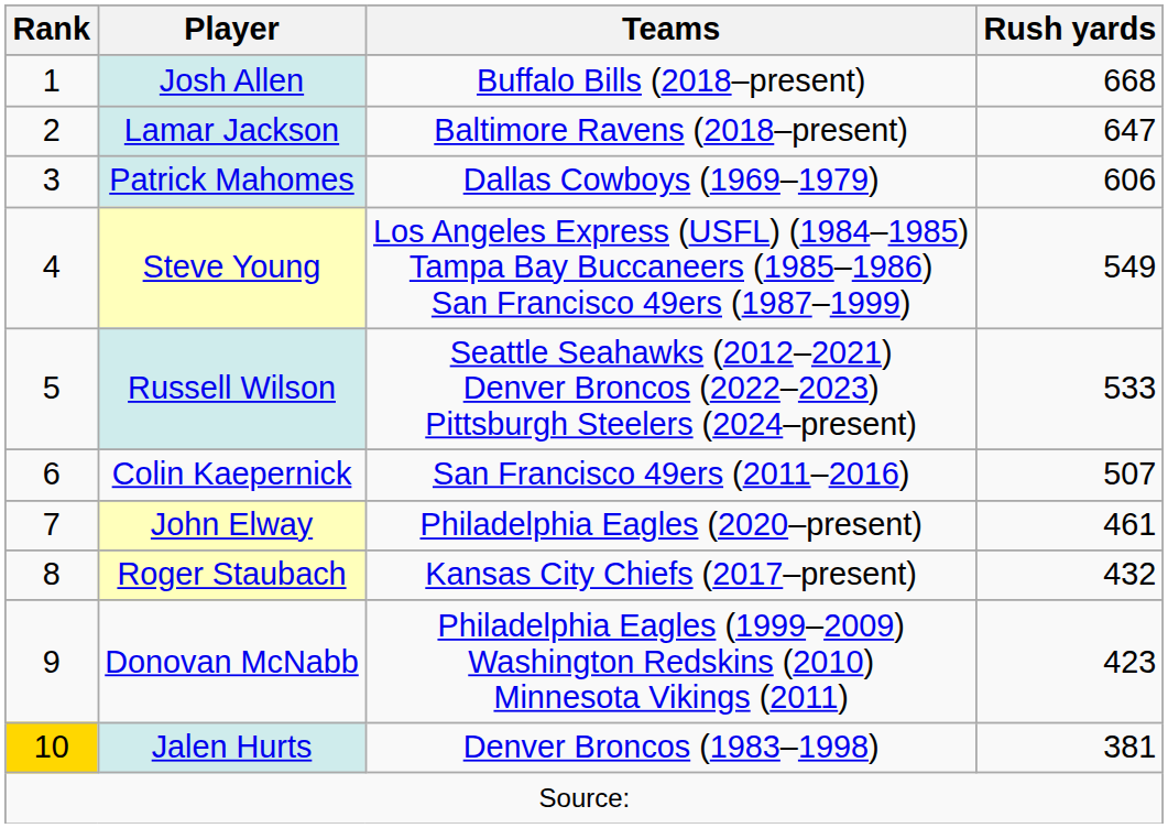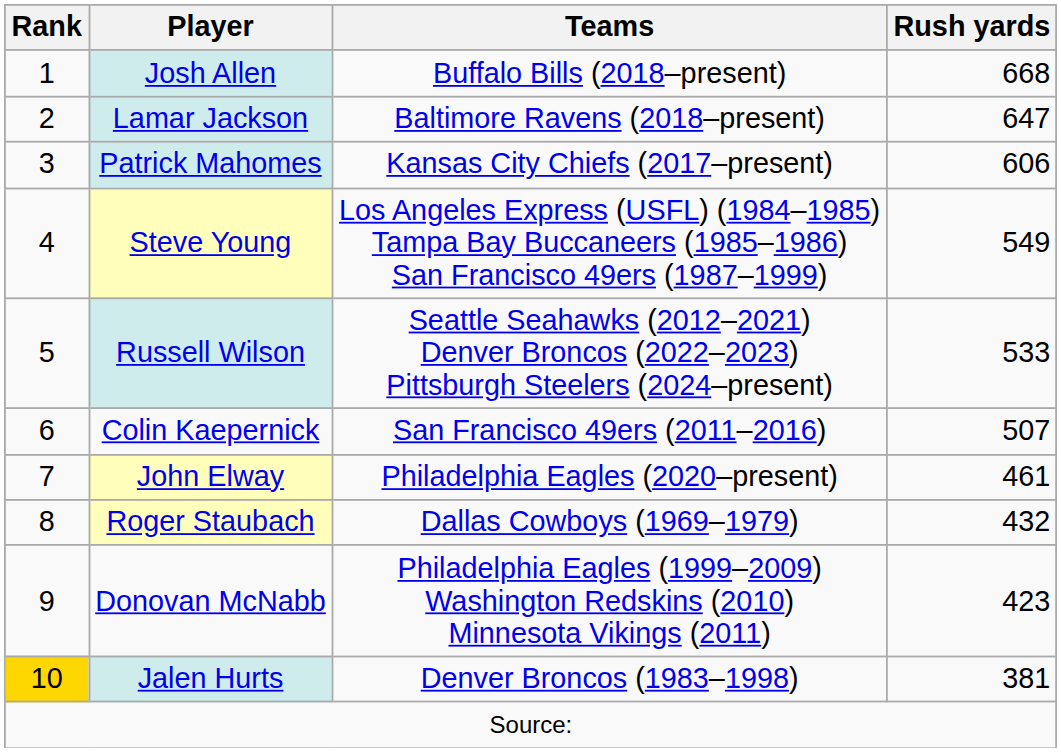 <table class="wikitable" style="text-align:center;">
 <tr style="white-space: nowrap;">
 <th>Rank</th>
 <th>Player</th>
 <th>Teams</th>
 <th>Rush yards</th>
 </tr>
 <tr>
 <td>1</td>
 <td style="text-align:center; background:#cfecec;"><a href='#'>Josh Allen</a></td>
 <td><a href='#'>Buffalo Bills</a> (<a href='#'>2018</a>–present)</td>
 <td style="text-align:right;">668</td>
 </tr>
 <tr>
 <td>2</td>
 <td style="text-align:center; background:#cfecec;"><a href='#'>Lamar Jackson</a></td>
 <td><a href='#'>Baltimore Ravens</a> (<a href='#'>2018</a>–present)</td>
 <td style="text-align:right;">647</td>
 </tr>
 <tr>
 <td>3</td>
 <td style="text-align:center; background:#cfecec;"><a href='#'>Patrick Mahomes</a></td>
-<td><a href='#'>Dallas Cowboys</a> (<a href='#'>1969</a>–<a href='#'>1979</a>)</td>
+<td><a href='#'>Kansas City Chiefs</a> (<a href='#'>2017</a>–present)</td>
 <td style="text-align:right;">606</td>
 </tr>
 <tr>
 <td>4</td>
 <td style="text-align:center; background:#ffb;"><a href='#'>Steve Young</a></td>
 <td><a href='#'>Los Angeles Express</a> (<a href='#'>USFL</a>) (<a href='#'>1984</a>–<a href='#'>1985</a>)<br><a href='#'>Tampa Bay Buccaneers</a> (<a href='#'>1985</a>–<a href='#'>1986</a>)<br><a href='#'>San Francisco 49ers</a> (<a href='#'>1987</a>–<a href='#'>1999</a>)</td>
 <td style="text-align:right;">549</td>
 </tr>
 <tr>
 <td>5</td>
 <td style="text-align:center; background:#cfecec;"><a href='#'>Russell Wilson</a></td>
 <td><a href='#'>Seattle Seahawks</a> (<a href='#'>2012</a>–<a href='#'>2021</a>)<br><a href='#'>Denver Broncos</a> (<a href='#'>2022</a>–<a href='#'>2023</a>)<br><a href='#'>Pittsburgh Steelers</a> (<a href='#'>2024</a>–present)</td>
 <td style="text-align:right;">533</td>
 </tr>
 <tr>
 <td>6</td>
 <td><a href='#'>Colin Kaepernick</a></td>
 <td><a href='#'>San Francisco 49ers</a> (<a href='#'>2011</a>–<a href='#'>2016</a>)</td>
 <td style="text-align:right;">507</td>
 </tr>
 <tr>
 <td>7</td>
 <td style="text-align:center; background:#ffb;"><a href='#'>John Elway</a></td>
 <td><a href='#'>Philadelphia Eagles</a> (<a href='#'>2020</a>–present)</td>
 <td style="text-align:right;">461</td>
 </tr>
 <tr>
 <td>8</td>
 <td style="text-align:center; background:#ffb;"><a href='#'>Roger Staubach</a></td>
-<td><a href='#'>Kansas City Chiefs</a> (<a href='#'>2017</a>–present)</td>
+<td><a href='#'>Dallas Cowboys</a> (<a href='#'>1969</a>–<a href='#'>1979</a>)</td>
 <td style="text-align:right;">432</td>
 </tr>
 <tr>
 <td>9</td>
 <td><a href='#'>Donovan McNabb</a></td>
 <td><a href='#'>Philadelphia Eagles</a> (<a href='#'>1999</a>–<a href='#'>2009</a>) <br> <a href='#'>Washington Redskins</a> (<a href='#'>2010</a>) <br> <a href='#'>Minnesota Vikings</a> (<a href='#'>2011</a>)</td>
 <td style="text-align:right;">423</td>
 </tr>
 <tr>
 <td style="background: gold;">10</td>
 <td style="text-align:center; background:#cfecec;"><a href='#'>Jalen Hurts</a></td>
 <td><a href='#'>Denver Broncos</a> (<a href='#'>1983</a>–<a href='#'>1998</a>)</td>
 <td style="text-align:right;">381</td>
 </tr>
 <tr class="sortbottom">
 <td colspan="4"><small>Source:</small></td>
 </tr>
 </table>
